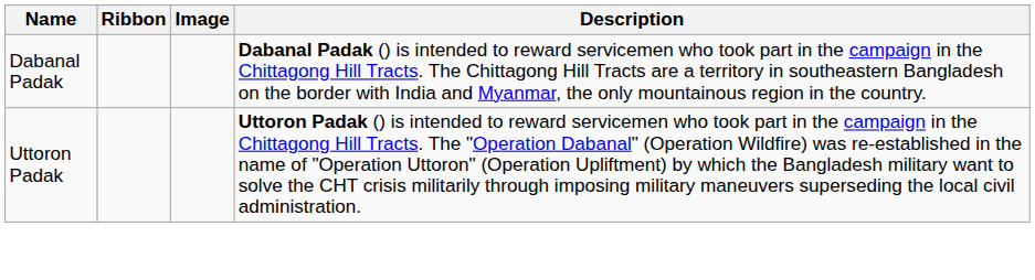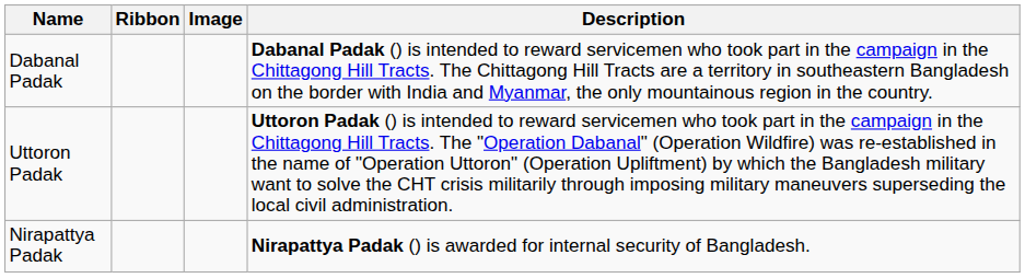 <table class="wikitable">
 <tr>
 <th>Name</th>
 <th>Ribbon</th>
 <th>Image</th>
 <th>Description</th>
 </tr>
 <tr>
 <td>Dabanal Padak</td>
 <td></td>
 <td></td>
 <td><strong>Dabanal Padak</strong> () is intended to reward servicemen who took part in the <a href='#'>campaign</a> in the <a href='#'>Chittagong Hill Tracts</a>. The Chittagong Hill Tracts are a territory in southeastern Bangladesh on the border with India and <a href='#'>Myanmar</a>, the only mountainous region in the country.</td>
 </tr>
 <tr>
 <td>Uttoron Padak</td>
 <td></td>
 <td></td>
 <td><strong>Uttoron Padak</strong> () is intended to reward servicemen who took part in the <a href='#'>campaign</a> in the <a href='#'>Chittagong Hill Tracts</a>. The "<a href='#'>Operation Dabanal</a>" (Operation Wildfire) was re-established in the name of "Operation Uttoron" (Operation Upliftment) by which the Bangladesh military want to solve the CHT crisis militarily through imposing military maneuvers superseding the local civil administration.</td>
 </tr>
+<tr>
+<td>Nirapattya Padak</td>
+<td></td>
+<td></td>
+<td><strong>Nirapattya Padak</strong> () is awarded for internal security of Bangladesh.</td>
+</tr>
 </table>
